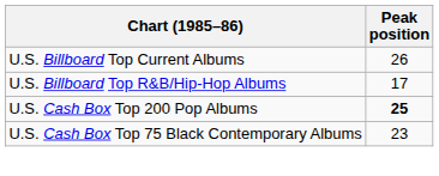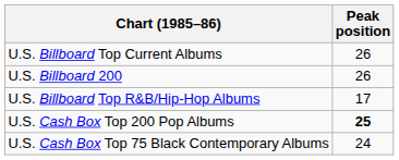 <table class="wikitable sortable">
 <tr>
 <th>Chart (1985–86)</th>
 <th>Peak<br>position</th>
 </tr>
 <tr>
 <td>U.S. <em><a href='#'>Billboard</a></em> Top Current Albums</td>
+<td style="text-align:center;">26</td>
+</tr>
+<tr>
+<td>U.S. <a href='#'><em>Billboard</em> 200</a></td>
 <td style="text-align:center;">26</td>
 </tr>
 <tr>
 <td>U.S. <em><a href='#'>Billboard</a></em> <a href='#'>Top R&B/Hip-Hop Albums</a></td>
 <td style="text-align:center;">17</td>
 </tr>
 <tr>
 <td>U.S. <em><a href='#'>Cash Box</a></em> Top 200 Pop Albums</td>
 <td style="text-align:center;"><strong>25</strong></td>
 </tr>
 <tr>
 <td>U.S. <em><a href='#'>Cash Box</a></em> Top 75 Black Contemporary Albums</td>
-<td style="text-align:center;">23</td>
+<td style="text-align:center;">24</td>
 </tr>
 </table>
